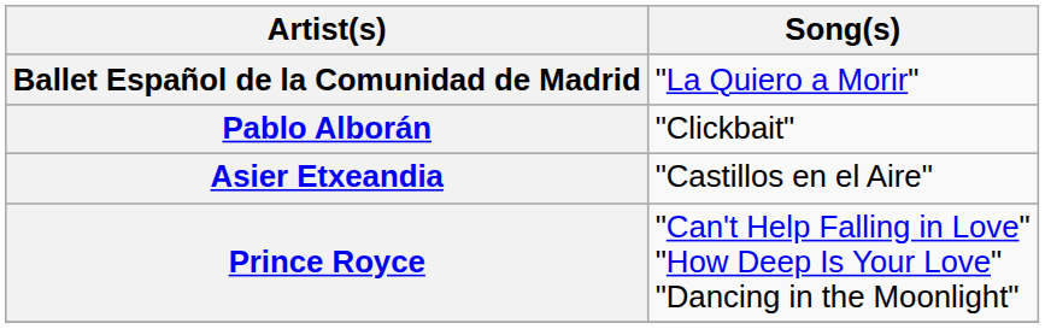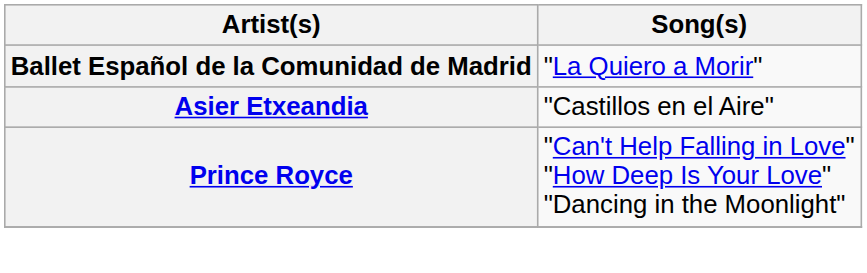 <table class="wikitable plainrowheaders">
 <tr>
 <th scope="col">Artist(s)</th>
 <th scope="col">Song(s)</th>
 </tr>
 <tr>
 <th scope="row">Ballet Español de la Comunidad de Madrid</th>
 <td>"<a href='#'>La Quiero a Morir</a>"</td>
-</tr>
-<tr>
-<th scope="row"><a href='#'>Pablo Alborán</a></th>
-<td>"Clickbait"</td>
 </tr>
 <tr>
 <th scope="row"><a href='#'>Asier Etxeandia</a></th>
 <td>"Castillos en el Aire"</td>
 </tr>
 <tr>
 <th scope="row"><a href='#'>Prince Royce</a></th>
 <td>"<a href='#'>Can't Help Falling in Love</a>"<br>"<a href='#'>How Deep Is Your Love</a>"<br>"Dancing in the Moonlight"</td>
 </tr>
 <tr>
 </tr>
 </table>
